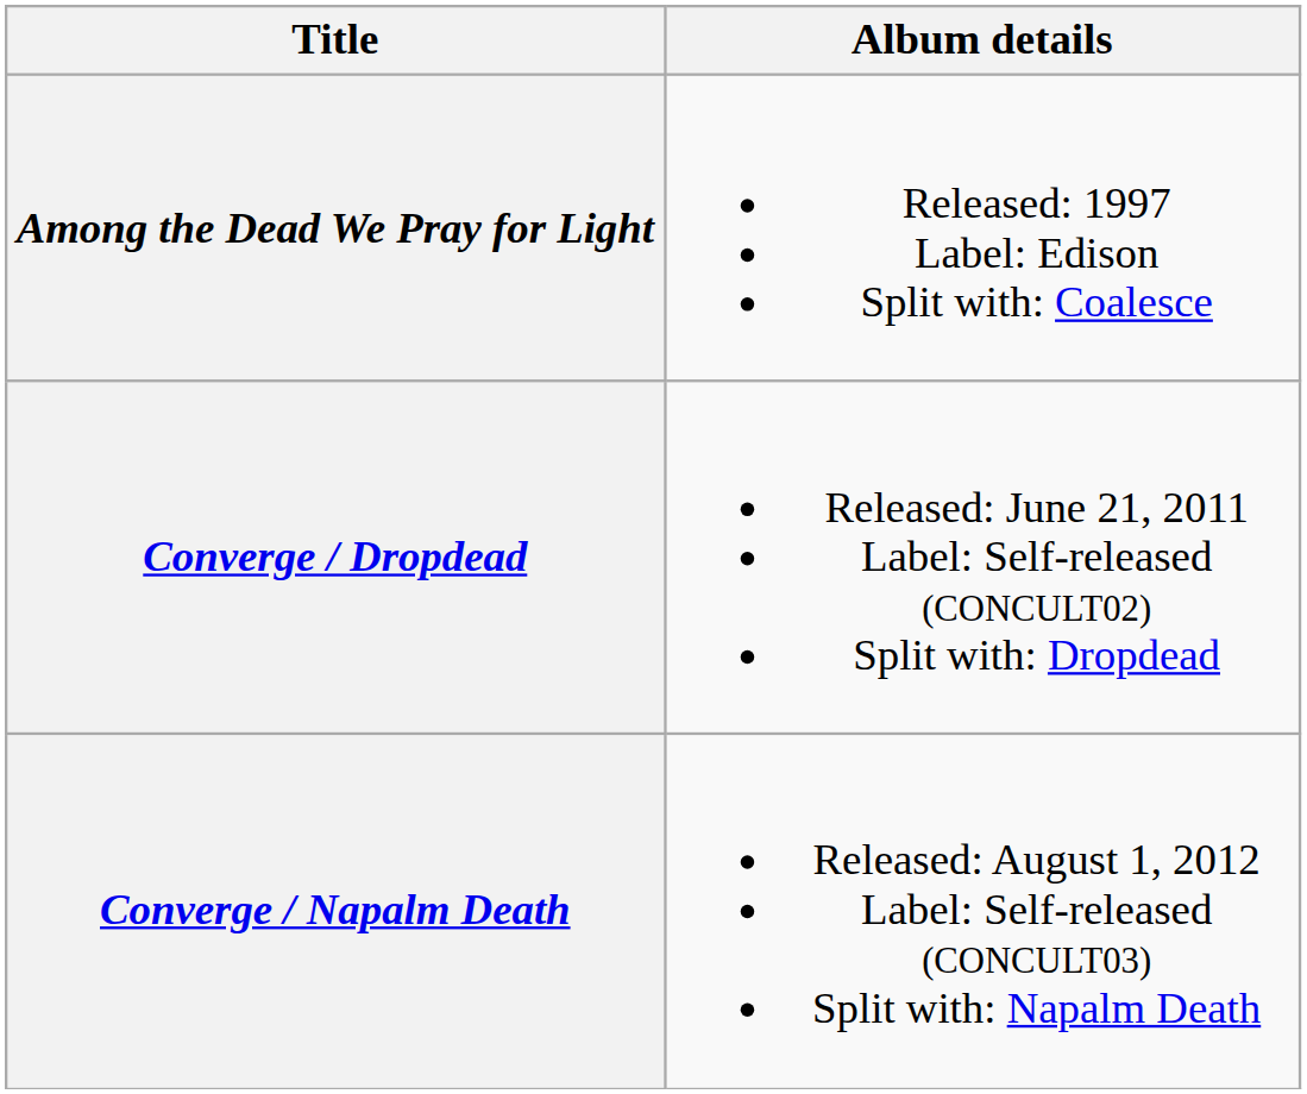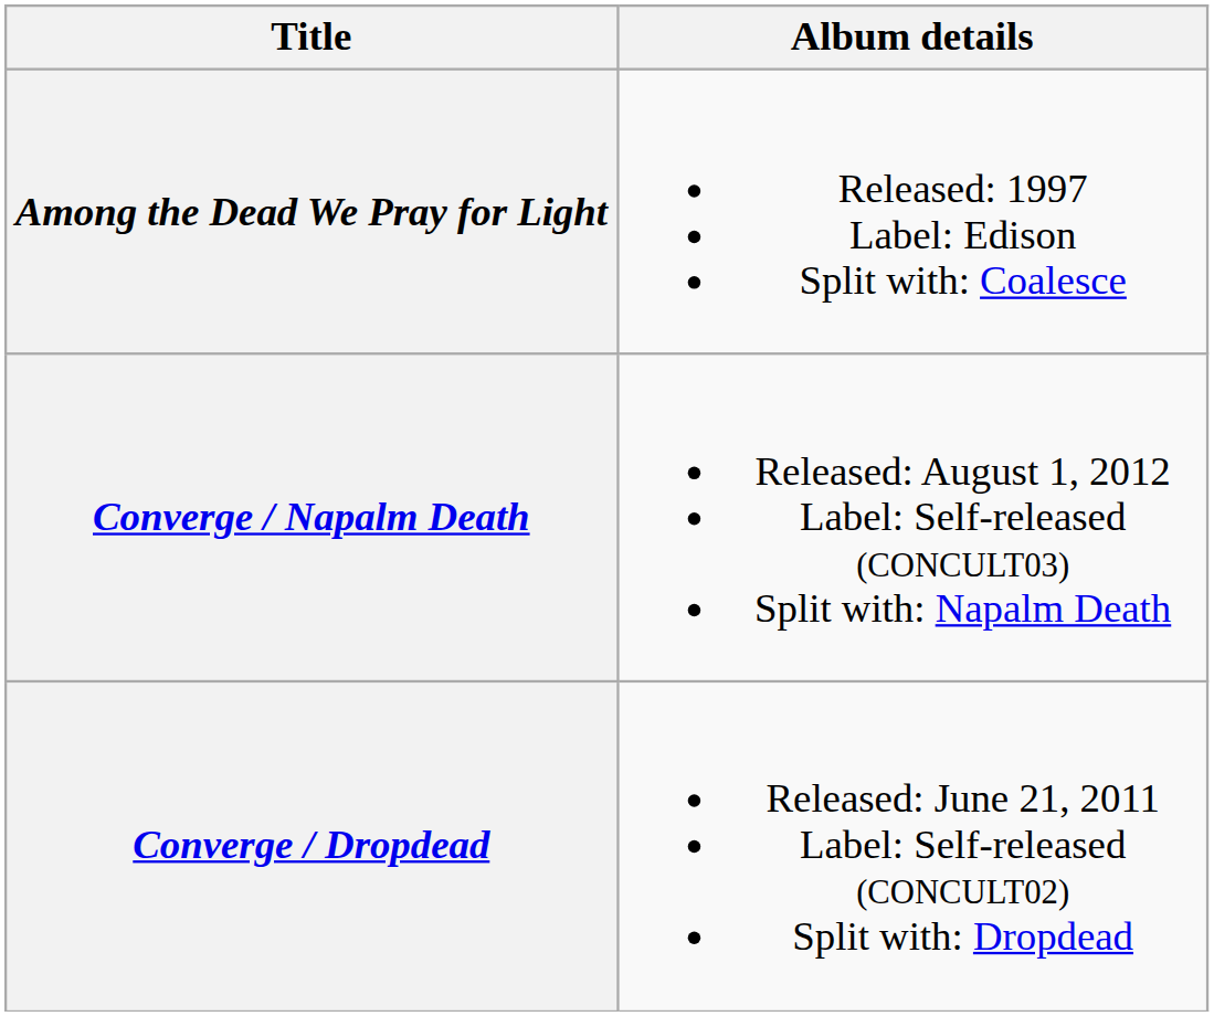 <table class="wikitable plainrowheaders" style="text-align:center;">
 <tr>
 <th>Title</th>
 <th width="225">Album details</th>
 </tr>
 <tr>
 <th scope="row"><em>Among the Dead We Pray for Light</em></th>
 <td><br><ul><li>Released: 1997</li><li>Label: Edison</li><li>Split with: <a href='#'>Coalesce</a></li></ul></td>
 </tr>
 <tr>
+<th scope="row"><em><a href='#'>Converge / Napalm Death</a></em></th>
+<td><br><ul><li>Released: August 1, 2012</li><li>Label: Self-released <small>(CONCULT03)</small></li><li>Split with: <a href='#'>Napalm Death</a></li></ul></td>
+</tr>
+<tr>
 <th scope="row"><em><a href='#'>Converge / Dropdead</a></em></th>
 <td><br><ul><li>Released: June 21, 2011</li><li>Label: Self-released <small>(CONCULT02)</small></li><li>Split with: <a href='#'>Dropdead</a></li></ul></td>
 </tr>
-<tr>
-<th scope="row"><em><a href='#'>Converge / Napalm Death</a></em></th>
-<td><br><ul><li>Released: August 1, 2012</li><li>Label: Self-released <small>(CONCULT03)</small></li><li>Split with: <a href='#'>Napalm Death</a></li></ul></td>
-</tr>
 </table>
